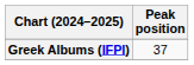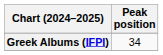 <table class="wikitable sortable plainrowheaders" style="text-align:center">
 <tr>
 <th scope="col">Chart (2024–2025)</th>
 <th scope="col">Peak<br>position</th>
 </tr>
 <tr>
 </tr>
 <tr>
 <th scope="row">Greek Albums (<a href='#'>IFPI</a>)</th>
-<td>37</td>
+<td>34</td>
 </tr>
 <tr>
 </tr>
 </table>
